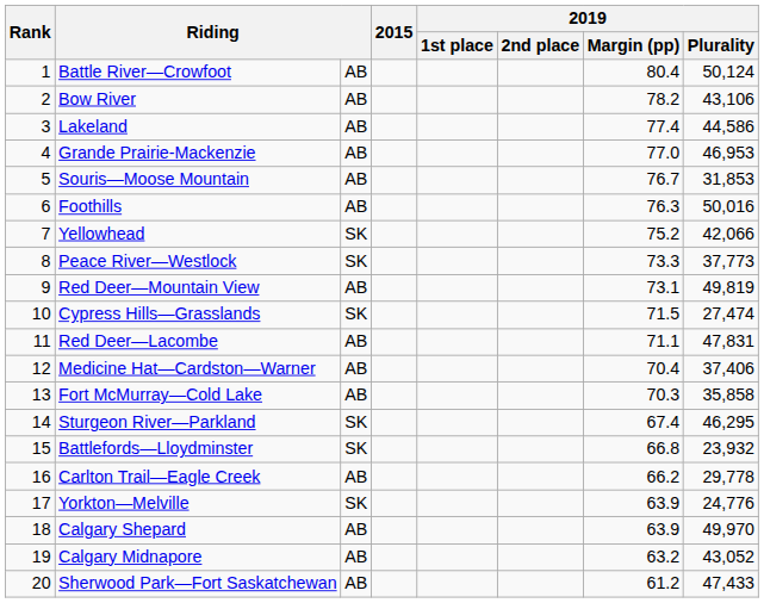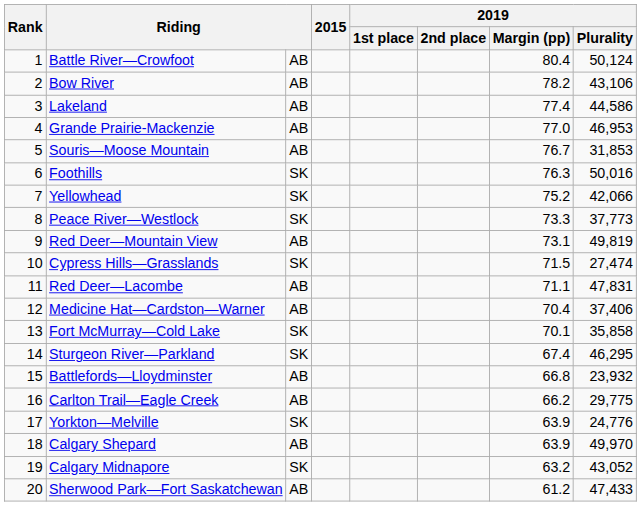 <table class="wikitable" style="text-align:left;">
 <tr>
 <th rowspan="2">Rank</th>
 <th rowspan="2" colspan="2">Riding</th>
 <th rowspan="2">2015</th>
 <th colspan="4">2019</th>
 </tr>
 <tr>
 <th>1st place</th>
 <th>2nd place</th>
 <th>Margin (pp)</th>
 <th>Plurality</th>
 </tr>
 <tr>
 <td style="text-align:right;">1</td>
 <td><a href='#'>Battle River—Crowfoot</a></td>
 <td>AB</td>
 <td></td>
 <td></td>
 <td></td>
 <td style="text-align:right;">80.4</td>
 <td style="text-align:right;">50,124</td>
 </tr>
 <tr>
 <td style="text-align:right;">2</td>
 <td><a href='#'>Bow River</a></td>
 <td>AB</td>
 <td></td>
 <td></td>
 <td></td>
 <td style="text-align:right;">78.2</td>
 <td style="text-align:right;">43,106</td>
 </tr>
 <tr>
 <td style="text-align:right;">3</td>
 <td><a href='#'>Lakeland</a></td>
 <td>AB</td>
 <td></td>
 <td></td>
 <td></td>
 <td style="text-align:right;">77.4</td>
 <td style="text-align:right;">44,586</td>
 </tr>
 <tr>
 <td style="text-align:right;">4</td>
 <td><a href='#'>Grande Prairie-Mackenzie</a></td>
 <td>AB</td>
 <td></td>
 <td></td>
 <td></td>
 <td style="text-align:right;">77.0</td>
 <td style="text-align:right;">46,953</td>
 </tr>
 <tr>
 <td style="text-align:right;">5</td>
 <td><a href='#'>Souris—Moose Mountain</a></td>
 <td>AB</td>
 <td></td>
 <td></td>
 <td></td>
 <td style="text-align:right;">76.7</td>
 <td style="text-align:right;">31,853</td>
 </tr>
 <tr>
 <td style="text-align:right;">6</td>
 <td><a href='#'>Foothills</a></td>
-<td>AB</td>
+<td>SK</td>
 <td></td>
 <td></td>
 <td></td>
 <td style="text-align:right;">76.3</td>
 <td style="text-align:right;">50,016</td>
 </tr>
 <tr>
 <td style="text-align:right;">7</td>
 <td><a href='#'>Yellowhead</a></td>
 <td>SK</td>
 <td></td>
 <td></td>
 <td></td>
 <td style="text-align:right;">75.2</td>
 <td style="text-align:right;">42,066</td>
 </tr>
 <tr>
 <td style="text-align:right;">8</td>
 <td><a href='#'>Peace River—Westlock</a></td>
 <td>SK</td>
 <td></td>
 <td></td>
 <td></td>
 <td style="text-align:right;">73.3</td>
 <td style="text-align:right;">37,773</td>
 </tr>
 <tr>
 <td style="text-align:right;">9</td>
 <td><a href='#'>Red Deer—Mountain View</a></td>
 <td>AB</td>
 <td></td>
 <td></td>
 <td></td>
 <td style="text-align:right;">73.1</td>
 <td style="text-align:right;">49,819</td>
 </tr>
 <tr>
 <td style="text-align:right;">10</td>
 <td><a href='#'>Cypress Hills—Grasslands</a></td>
 <td>SK</td>
 <td></td>
 <td></td>
 <td></td>
 <td style="text-align:right;">71.5</td>
 <td style="text-align:right;">27,474</td>
 </tr>
 <tr>
 <td style="text-align:right;">11</td>
 <td><a href='#'>Red Deer—Lacombe</a></td>
 <td>AB</td>
 <td></td>
 <td></td>
 <td></td>
 <td style="text-align:right;">71.1</td>
 <td style="text-align:right;">47,831</td>
 </tr>
 <tr>
 <td style="text-align:right;">12</td>
 <td><a href='#'>Medicine Hat—Cardston—Warner</a></td>
 <td>AB</td>
 <td></td>
 <td></td>
 <td></td>
 <td style="text-align:right;">70.4</td>
 <td style="text-align:right;">37,406</td>
 </tr>
 <tr>
 <td style="text-align:right;">13</td>
 <td><a href='#'>Fort McMurray—Cold Lake</a></td>
-<td>AB</td>
+<td>SK</td>
 <td></td>
 <td></td>
 <td></td>
-<td style="text-align:right;">70.3</td>
+<td style="text-align:right;">70.1</td>
 <td style="text-align:right;">35,858</td>
 </tr>
 <tr>
 <td style="text-align:right;">14</td>
 <td><a href='#'>Sturgeon River—Parkland</a></td>
 <td>SK</td>
 <td></td>
 <td></td>
 <td></td>
 <td style="text-align:right;">67.4</td>
 <td style="text-align:right;">46,295</td>
 </tr>
 <tr>
 <td style="text-align:right;">15</td>
 <td><a href='#'>Battlefords—Lloydminster</a></td>
-<td>SK</td>
+<td>AB</td>
 <td></td>
 <td></td>
 <td></td>
 <td style="text-align:right;">66.8</td>
 <td style="text-align:right;">23,932</td>
 </tr>
 <tr>
 <td style="text-align:right;">16</td>
 <td><a href='#'>Carlton Trail—Eagle Creek</a></td>
 <td>AB</td>
 <td></td>
 <td></td>
 <td></td>
 <td style="text-align:right;">66.2</td>
-<td style="text-align:right;">29,778</td>
+<td style="text-align:right;">29,775</td>
 </tr>
 <tr>
 <td style="text-align:right;">17</td>
 <td><a href='#'>Yorkton—Melville</a></td>
 <td>SK</td>
 <td></td>
 <td></td>
 <td></td>
 <td style="text-align:right;">63.9</td>
 <td style="text-align:right;">24,776</td>
 </tr>
 <tr>
 <td style="text-align:right;">18</td>
 <td><a href='#'>Calgary Shepard</a></td>
 <td>AB</td>
 <td></td>
 <td></td>
 <td></td>
 <td style="text-align:right;">63.9</td>
 <td style="text-align:right;">49,970</td>
 </tr>
 <tr>
 <td style="text-align:right;">19</td>
 <td><a href='#'>Calgary Midnapore</a></td>
-<td>AB</td>
+<td>SK</td>
 <td></td>
 <td></td>
 <td></td>
 <td style="text-align:right;">63.2</td>
 <td style="text-align:right;">43,052</td>
 </tr>
 <tr>
 <td style="text-align:right;">20</td>
 <td><a href='#'>Sherwood Park—Fort Saskatchewan</a></td>
 <td>AB</td>
 <td></td>
 <td></td>
 <td></td>
 <td style="text-align:right;">61.2</td>
 <td style="text-align:right;">47,433</td>
 </tr>
 </table>
